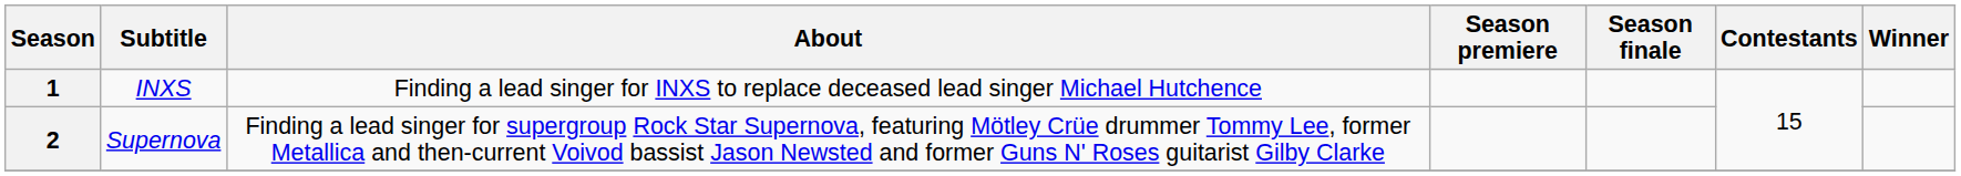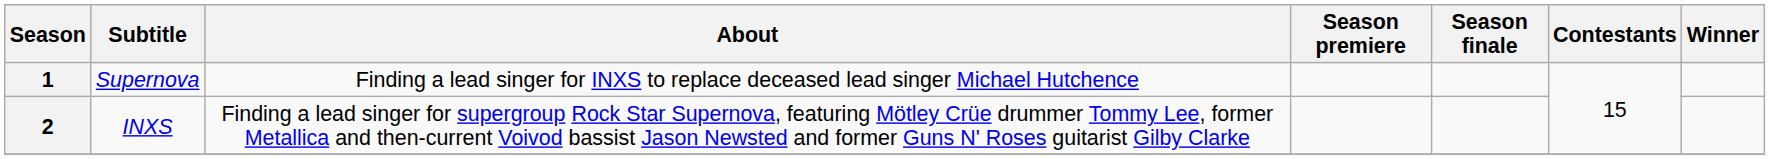 <table class="wikitable sortable" style="font-size:95%; text-align:center">
 <tr bgcolor="#CCCCCC">
 <th>Season</th>
 <th>Subtitle</th>
 <th>About</th>
 <th>Season premiere</th>
 <th>Season finale</th>
 <th>Contestants</th>
 <th>Winner</th>
 </tr>
 <tr>
 <th>1</th>
-<td><em><a href='#'>INXS</a></em></td>
+<td><em><a href='#'>Supernova</a></em></td>
 <td>Finding a lead singer for <a href='#'>INXS</a> to replace deceased lead singer <a href='#'>Michael Hutchence</a></td>
 <td></td>
 <td></td>
 <td rowspan="2">15</td>
 <td></td>
 </tr>
 <tr>
 <th>2</th>
-<td><em><a href='#'>Supernova</a></em></td>
+<td><em><a href='#'>INXS</a></em></td>
 <td>Finding a lead singer for <a href='#'>supergroup</a> <a href='#'>Rock Star Supernova</a>, featuring <a href='#'>Mötley Crüe</a> drummer <a href='#'>Tommy Lee</a>, former <a href='#'>Metallica</a> and then-current <a href='#'>Voivod</a> bassist <a href='#'>Jason Newsted</a> and former <a href='#'>Guns N' Roses</a> guitarist <a href='#'>Gilby Clarke</a></td>
 <td></td>
 <td></td>
 <td></td>
 </tr>
 <tr>
 </tr>
 </table>
